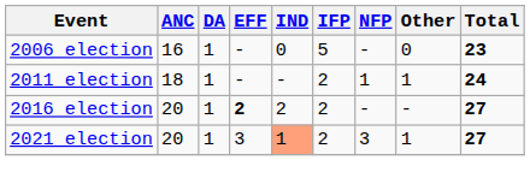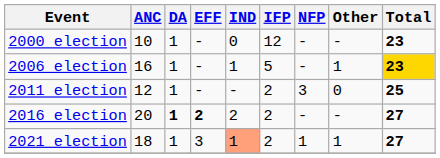 <table class="wikitable">
 <tr>
 <th>Event</th>
 <th><a href='#'>ANC</a></th>
 <th><a href='#'>DA</a></th>
 <th><a href='#'>EFF</a></th>
 <th><a href='#'>IND</a></th>
 <th><a href='#'>IFP</a></th>
 <th><a href='#'>NFP</a></th>
 <th>Other</th>
 <th>Total</th>
 </tr>
 <tr>
+<td><a href='#'>2000 election</a></td>
+<td>10</td>
+<td>1</td>
+<td>-</td>
+<td>0</td>
+<td>12</td>
+<td>-</td>
+<td>-</td>
+<td><strong>23</strong></td>
+</tr>
+<tr>
 <td><a href='#'>2006 election</a></td>
 <td>16</td>
 <td>1</td>
 <td>-</td>
-<td>0</td>
+<td>1</td>
 <td>5</td>
 <td>-</td>
-<td>0</td>
-<td><strong>23</strong></td>
+<td>1</td>
+<td style="background: gold;"><strong>23</strong></td>
 </tr>
 <tr>
 <td><a href='#'>2011 election</a></td>
-<td>18</td>
+<td>12</td>
 <td>1</td>
 <td>-</td>
 <td>-</td>
 <td>2</td>
-<td>1</td>
-<td>1</td>
-<td><strong>24</strong></td>
+<td>3</td>
+<td>0</td>
+<td><strong>25</strong></td>
 </tr>
 <tr>
 <td><a href='#'>2016 election</a></td>
 <td>20</td>
-<td>1</td>
+<td><strong>1</strong></td>
 <td><strong>2</strong></td>
 <td>2</td>
 <td>2</td>
 <td>-</td>
 <td>-</td>
 <td><strong>27</strong></td>
 </tr>
 <tr>
 <td><a href='#'>2021 election</a></td>
-<td>20</td>
+<td>18</td>
 <td>1</td>
 <td>3</td>
 <td style="background: lightsalmon;">1</td>
 <td>2</td>
-<td>3</td>
+<td>1</td>
 <td>1</td>
 <td><strong>27</strong></td>
 </tr>
 <tr>
 </tr>
 </table>
